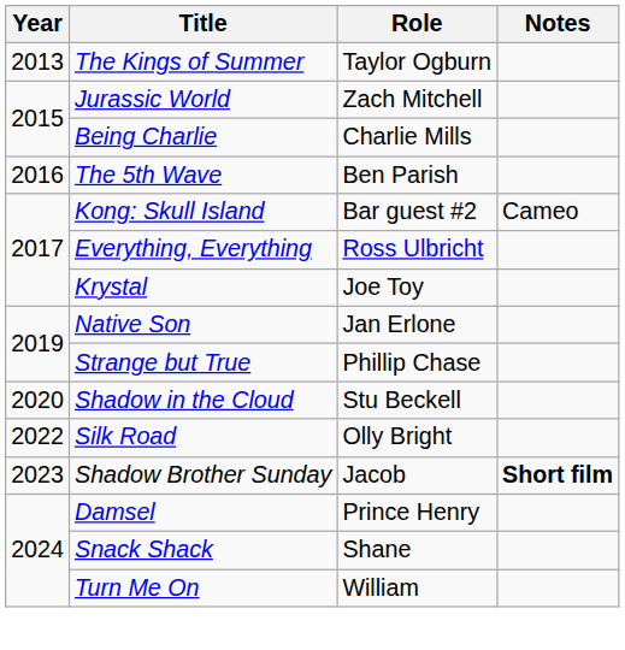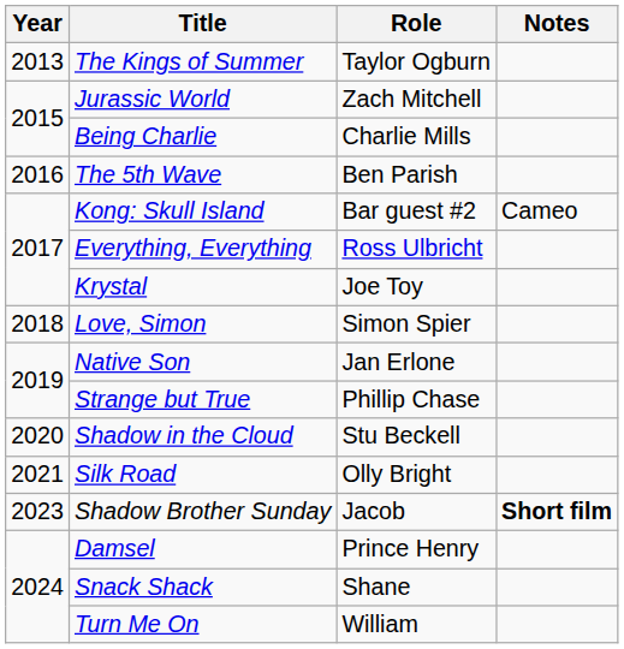 <table class="wikitable sortable">
 <tr>
 <th>Year</th>
 <th>Title</th>
 <th>Role</th>
 <th class="unsortable">Notes</th>
 </tr>
 <tr>
 <td>2013</td>
 <td data-sort-value="Kings of Summer, The"><em><a href='#'>The Kings of Summer</a></em></td>
 <td>Taylor Ogburn</td>
 <td></td>
 </tr>
 <tr>
 <td rowspan="2">2015</td>
 <td><em><a href='#'>Jurassic World</a></em></td>
 <td>Zach Mitchell</td>
 <td></td>
 </tr>
 <tr>
 <td><em><a href='#'>Being Charlie</a></em></td>
 <td>Charlie Mills</td>
 <td></td>
 </tr>
 <tr>
 <td>2016</td>
 <td data-sort-value="Fifth Wave, The"><em><a href='#'>The 5th Wave</a></em></td>
 <td>Ben Parish</td>
 <td></td>
 </tr>
 <tr>
 <td rowspan="3">2017</td>
 <td><em><a href='#'>Kong: Skull Island</a></em></td>
 <td>Bar guest #2</td>
 <td>Cameo</td>
 </tr>
 <tr>
 <td><em><a href='#'>Everything, Everything</a></em></td>
 <td><a href='#'>Ross Ulbricht</a></td>
 <td></td>
 </tr>
 <tr>
 <td><em><a href='#'>Krystal</a></em></td>
 <td>Joe Toy</td>
 <td></td>
 </tr>
 <tr>
+<td>2018</td>
+<td><em><a href='#'>Love, Simon</a></em></td>
+<td>Simon Spier</td>
+<td></td>
+</tr>
+<tr>
 <td rowspan="2">2019</td>
 <td><em><a href='#'>Native Son</a></em></td>
 <td>Jan Erlone</td>
 <td></td>
 </tr>
 <tr>
 <td><em><a href='#'>Strange but True</a></em></td>
 <td>Phillip Chase</td>
 <td></td>
 </tr>
 <tr>
 <td>2020</td>
 <td><em><a href='#'>Shadow in the Cloud</a></em></td>
 <td>Stu Beckell</td>
 <td></td>
 </tr>
 <tr>
-<td>2022</td>
+<td>2021</td>
 <td><em><a href='#'>Silk Road</a></em></td>
 <td>Olly Bright</td>
 <td></td>
 </tr>
 <tr>
 <td>2023</td>
 <td><em>Shadow Brother Sunday</em></td>
 <td>Jacob</td>
 <td><strong>Short film</strong></td>
 </tr>
 <tr>
 <td rowspan="3">2024</td>
 <td><em><a href='#'>Damsel</a></em></td>
 <td>Prince Henry</td>
 <td></td>
 </tr>
 <tr>
 <td><em><a href='#'>Snack Shack</a></em></td>
 <td>Shane</td>
 <td></td>
 </tr>
 <tr>
 <td><em><a href='#'>Turn Me On</a></em></td>
 <td>William</td>
 <td></td>
 </tr>
 </table>
